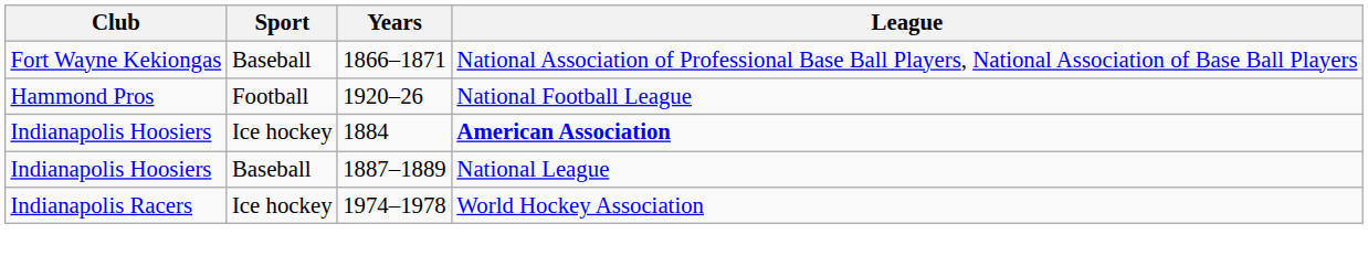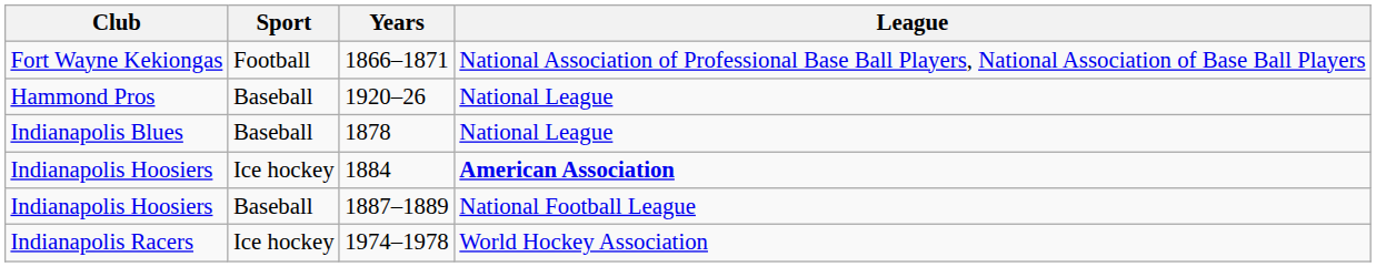 <table class="wikitable sortable">
 <tr>
 <th>Club</th>
 <th>Sport</th>
 <th>Years</th>
 <th>League</th>
 </tr>
 <tr>
 <td><a href='#'>Fort Wayne Kekiongas</a></td>
-<td>Baseball</td>
+<td>Football</td>
 <td>1866–1871</td>
 <td><a href='#'>National Association of Professional Base Ball Players</a>, <a href='#'>National Association of Base Ball Players</a></td>
 </tr>
 <tr>
 <td><a href='#'>Hammond Pros</a></td>
-<td>Football</td>
+<td>Baseball</td>
 <td>1920–26</td>
-<td><a href='#'>National Football League</a></td>
+<td><a href='#'>National League</a></td>
+</tr>
+<tr>
+<td><a href='#'>Indianapolis Blues</a></td>
+<td>Baseball</td>
+<td>1878</td>
+<td><a href='#'>National League</a></td>
 </tr>
 <tr>
 <td><a href='#'>Indianapolis Hoosiers</a></td>
 <td>Ice hockey</td>
 <td>1884</td>
 <td><strong><a href='#'>American Association</a></strong></td>
 </tr>
 <tr>
 <td><a href='#'>Indianapolis Hoosiers</a></td>
 <td>Baseball</td>
 <td>1887–1889</td>
-<td><a href='#'>National League</a></td>
+<td><a href='#'>National Football League</a></td>
 </tr>
 <tr>
 <td><a href='#'>Indianapolis Racers</a></td>
 <td>Ice hockey</td>
 <td>1974–1978</td>
 <td><a href='#'>World Hockey Association</a></td>
 </tr>
 </table>
